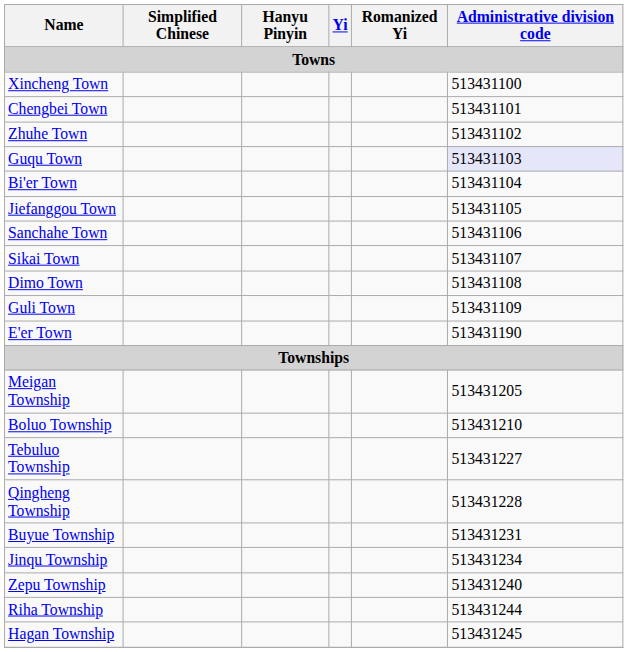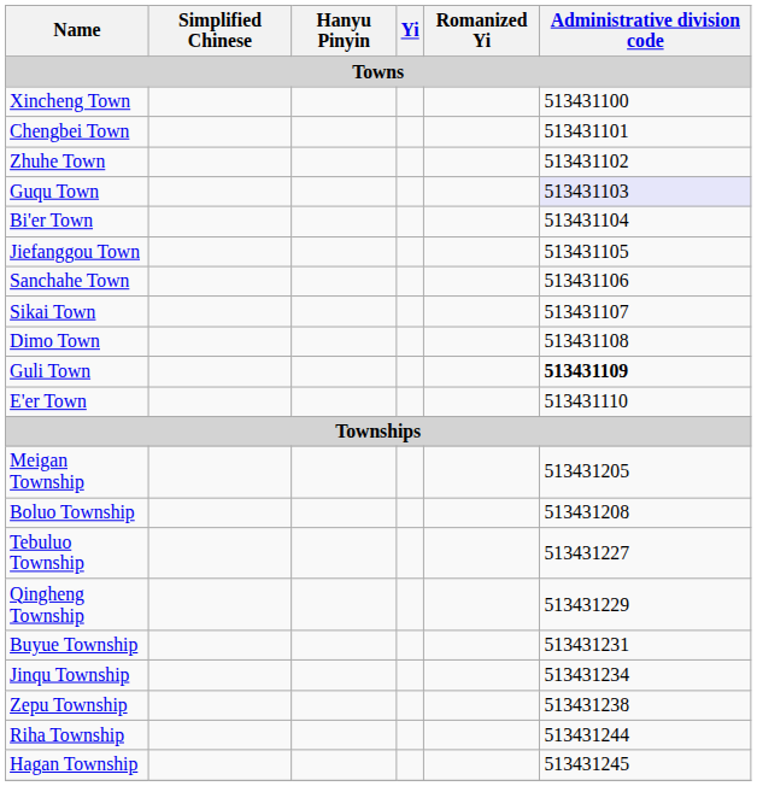 <table class="wikitable" align="center" style="width:50%; border="1">
 <tr>
 <th>Name</th>
 <th>Simplified Chinese</th>
 <th>Hanyu Pinyin</th>
 <th><a href='#'>Yi</a></th>
 <th>Romanized Yi</th>
 <th><a href='#'>Administrative division code</a></th>
 </tr>
 <tr>
 <td colspan="7"  style="text-align:center; background:#d3d3d3;"><strong>Towns</strong></td>
 </tr>
 <tr --------->
 <td><a href='#'>Xincheng Town</a></td>
 <td></td>
 <td></td>
 <td></td>
 <td></td>
 <td>513431100</td>
 </tr>
 <tr>
 <td><a href='#'>Chengbei Town</a></td>
 <td></td>
 <td></td>
 <td></td>
 <td></td>
 <td>513431101</td>
 </tr>
 <tr>
 <td><a href='#'>Zhuhe Town</a></td>
 <td></td>
 <td></td>
 <td></td>
 <td></td>
 <td>513431102</td>
 </tr>
 <tr>
 <td><a href='#'>Guqu Town</a></td>
 <td></td>
 <td></td>
 <td></td>
 <td></td>
 <td style="background: lavender;">513431103</td>
 </tr>
 <tr>
 <td><a href='#'>Bi'er Town</a></td>
 <td></td>
 <td></td>
 <td></td>
 <td></td>
 <td>513431104</td>
 </tr>
 <tr>
 <td><a href='#'>Jiefanggou Town</a></td>
 <td></td>
 <td></td>
 <td></td>
 <td></td>
 <td>513431105</td>
 </tr>
 <tr>
 <td><a href='#'>Sanchahe Town</a></td>
 <td></td>
 <td></td>
 <td></td>
 <td></td>
 <td>513431106</td>
 </tr>
 <tr>
 <td><a href='#'>Sikai Town</a></td>
 <td></td>
 <td></td>
 <td></td>
 <td></td>
 <td>513431107</td>
 </tr>
 <tr>
 <td><a href='#'>Dimo Town</a></td>
 <td></td>
 <td></td>
 <td></td>
 <td></td>
 <td>513431108</td>
 </tr>
 <tr>
 <td><a href='#'>Guli Town</a></td>
 <td></td>
 <td></td>
 <td></td>
 <td></td>
-<td>513431109</td>
+<td><strong>513431109</strong></td>
 </tr>
 <tr>
 <td><a href='#'>E'er Town</a></td>
 <td></td>
 <td></td>
 <td></td>
 <td></td>
-<td>513431190</td>
+<td>513431110</td>
 </tr>
 <tr>
 <td colspan="7"  style="text-align:center; background:#d3d3d3;"><strong>Townships</strong></td>
 </tr>
 <tr --------->
 <td><a href='#'>Meigan Township</a></td>
 <td></td>
 <td></td>
 <td></td>
 <td></td>
 <td>513431205</td>
 </tr>
 <tr>
 <td><a href='#'>Boluo Township</a></td>
 <td></td>
 <td></td>
 <td></td>
 <td></td>
-<td>513431210</td>
+<td>513431208</td>
 </tr>
 <tr>
 <td><a href='#'>Tebuluo Township</a></td>
 <td></td>
 <td></td>
 <td></td>
 <td></td>
 <td>513431227</td>
 </tr>
 <tr>
 <td><a href='#'>Qingheng Township</a></td>
 <td></td>
 <td></td>
 <td></td>
 <td></td>
-<td>513431228</td>
+<td>513431229</td>
 </tr>
 <tr>
 <td><a href='#'>Buyue Township</a></td>
 <td></td>
 <td></td>
 <td></td>
 <td></td>
 <td>513431231</td>
 </tr>
 <tr>
 <td><a href='#'>Jinqu Township</a></td>
 <td></td>
 <td></td>
 <td></td>
 <td></td>
 <td>513431234</td>
 </tr>
 <tr>
 <td><a href='#'>Zepu Township</a></td>
 <td></td>
 <td></td>
 <td></td>
 <td></td>
-<td>513431240</td>
+<td>513431238</td>
 </tr>
 <tr>
 <td><a href='#'>Riha Township</a></td>
 <td></td>
 <td></td>
 <td></td>
 <td></td>
 <td>513431244</td>
 </tr>
 <tr>
 <td><a href='#'>Hagan Township</a></td>
 <td></td>
 <td></td>
 <td></td>
 <td></td>
 <td>513431245</td>
 </tr>
 <tr>
 </tr>
 </table>
